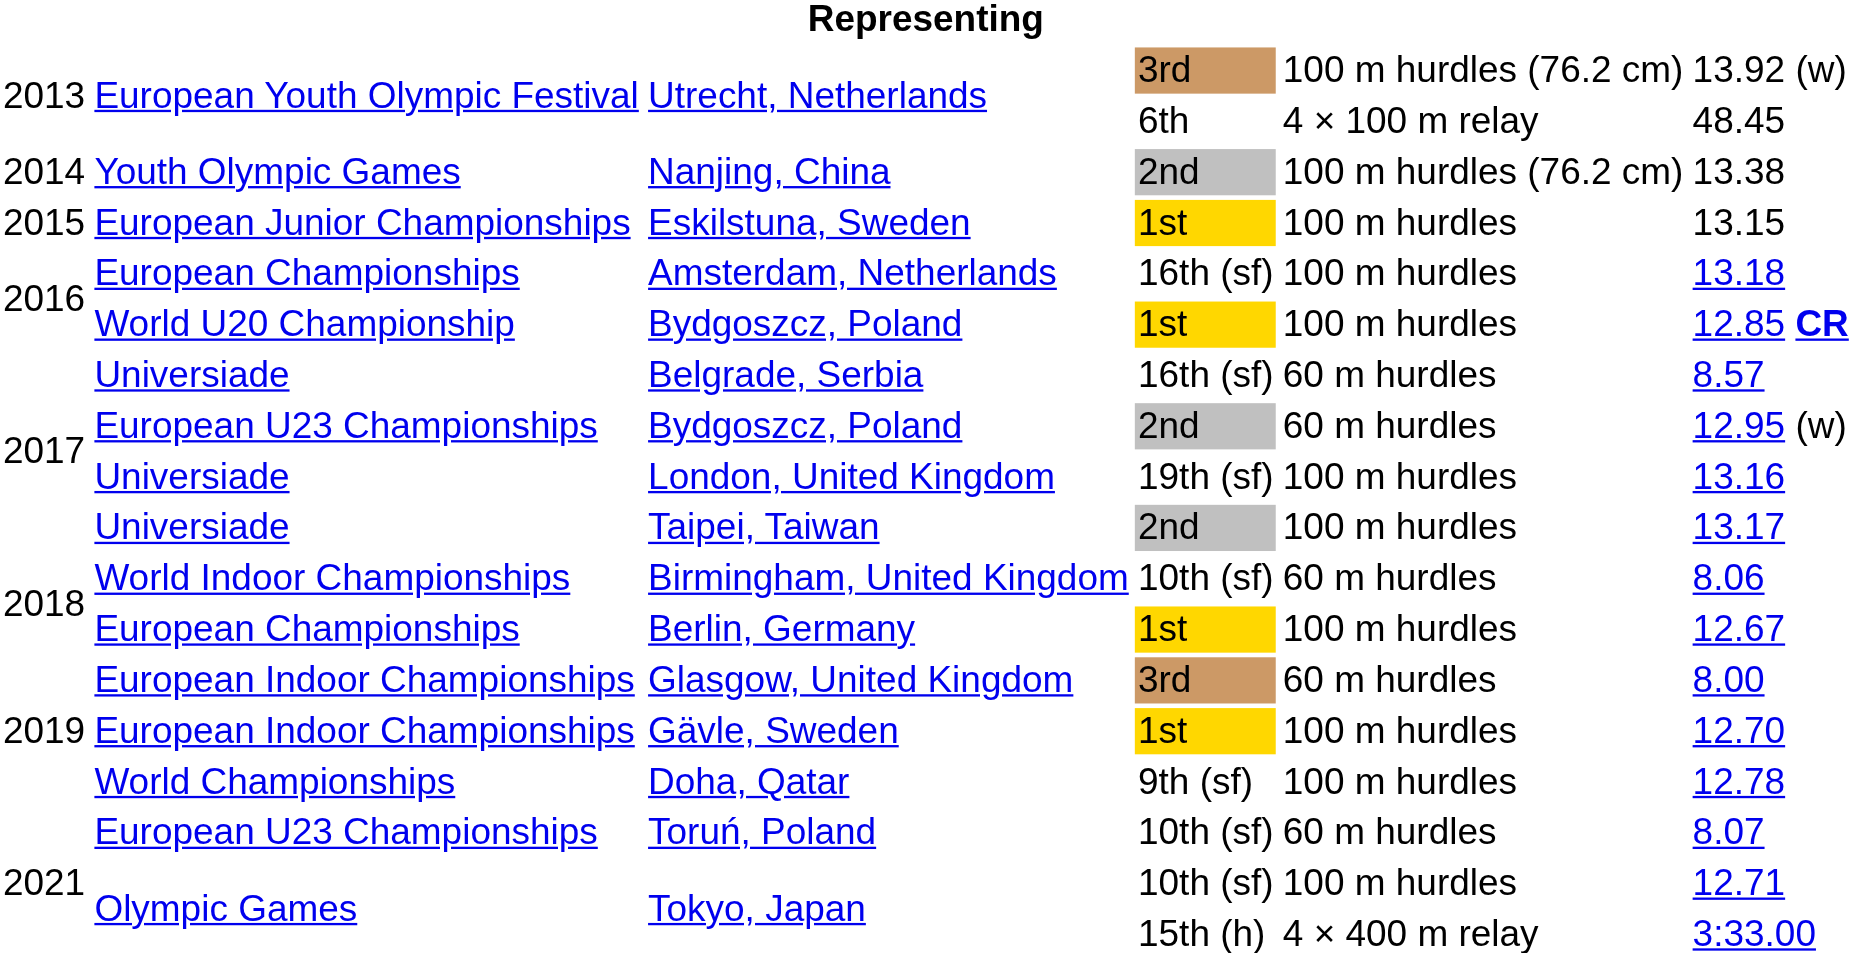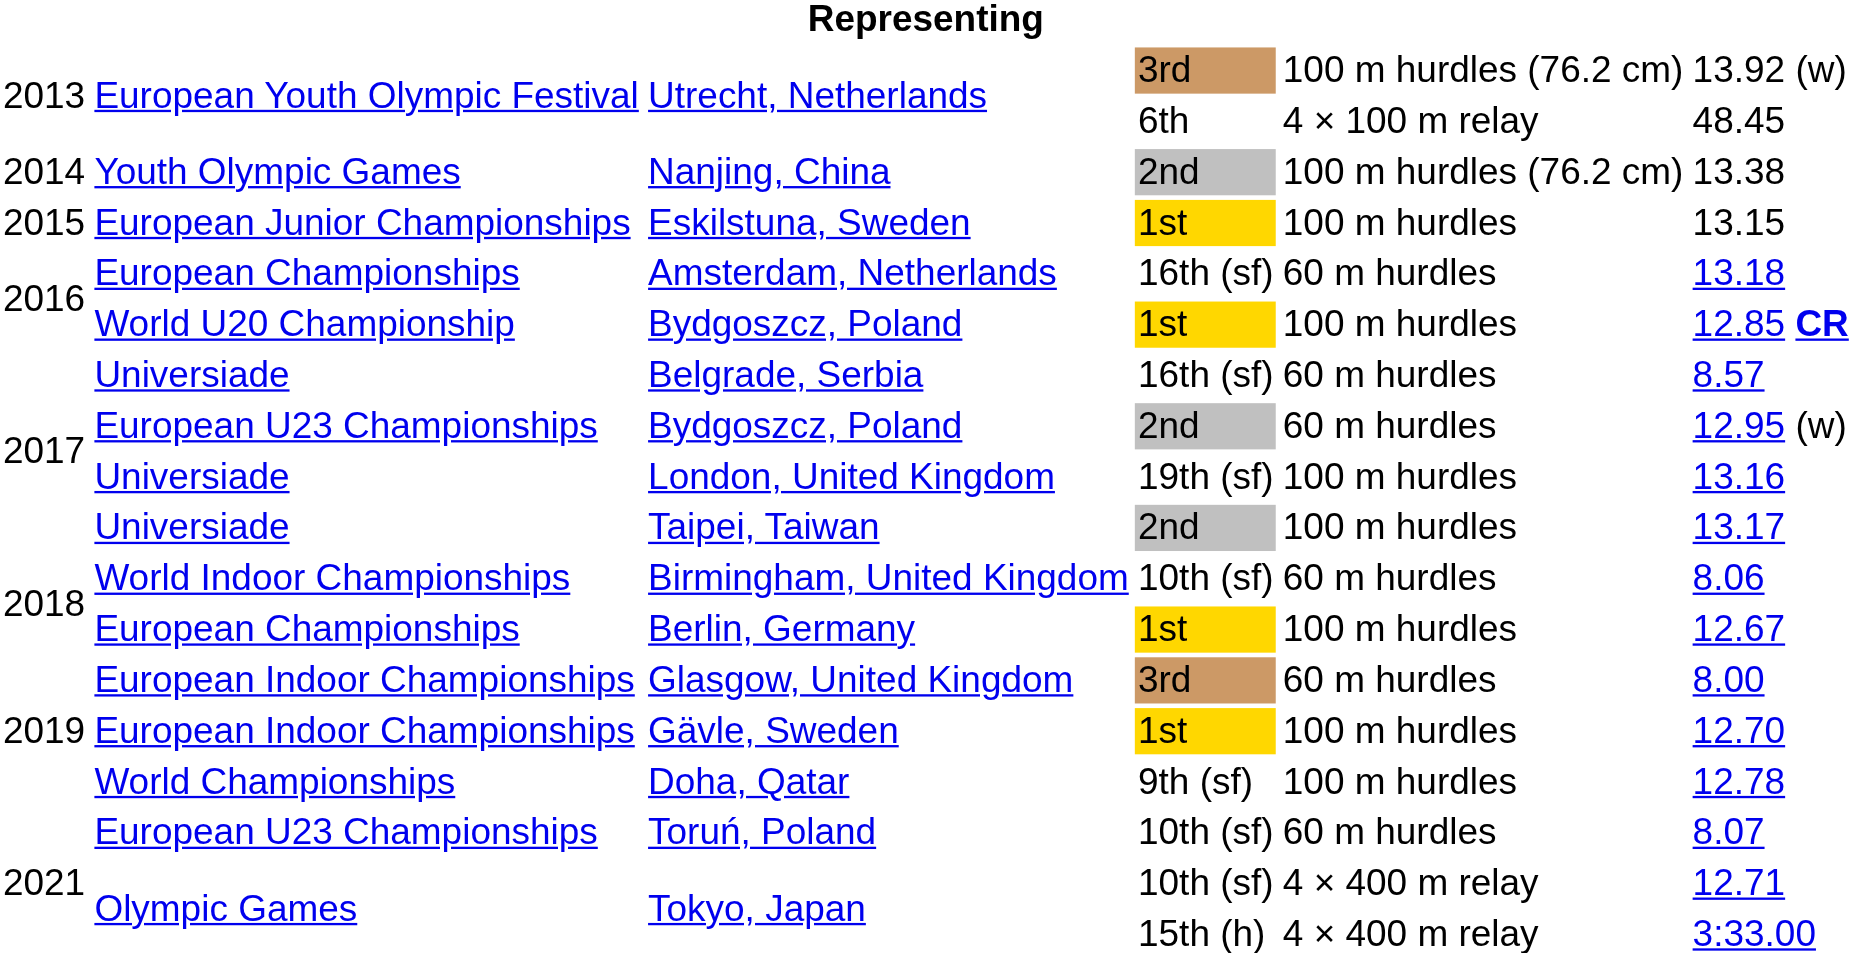 <table>
 <tr>
 <th colspan="6">Representing </th>
 </tr>
 <tr>
 <td rowspan=2>2013</td>
 <td rowspan=2><a href='#'>European Youth Olympic Festival</a></td>
 <td rowspan=2><a href='#'>Utrecht, Netherlands</a></td>
 <td bgcolor=cc9966>3rd</td>
 <td>100 m hurdles (76.2 cm)</td>
 <td>13.92 (w)</td>
 </tr>
 <tr>
 <td>6th</td>
 <td>4 × 100 m relay</td>
 <td>48.45</td>
 </tr>
 <tr>
 <td>2014</td>
 <td><a href='#'>Youth Olympic Games</a></td>
 <td><a href='#'>Nanjing, China</a></td>
 <td bgcolor=silver>2nd</td>
 <td>100 m hurdles (76.2 cm)</td>
 <td>13.38</td>
 </tr>
 <tr>
 <td>2015</td>
 <td><a href='#'>European Junior Championships</a></td>
 <td><a href='#'>Eskilstuna, Sweden</a></td>
 <td bgcolor=gold>1st</td>
 <td>100 m hurdles</td>
 <td>13.15</td>
 </tr>
 <tr>
 <td rowspan=2>2016</td>
 <td><a href='#'>European Championships</a></td>
 <td><a href='#'>Amsterdam, Netherlands</a></td>
 <td>16th (sf)</td>
-<td>100 m hurdles</td>
+<td>60 m hurdles</td>
 <td><a href='#'>13.18</a></td>
 </tr>
 <tr>
 <td><a href='#'>World U20 Championship</a></td>
 <td><a href='#'>Bydgoszcz, Poland</a></td>
 <td bgcolor=gold>1st</td>
 <td>100 m hurdles</td>
 <td><a href='#'>12.85</a> <strong><a href='#'>CR</a></strong></td>
 </tr>
 <tr>
 <td rowspan=4>2017</td>
 <td><a href='#'>Universiade</a></td>
 <td><a href='#'>Belgrade, Serbia</a></td>
 <td>16th (sf)</td>
 <td>60 m hurdles</td>
 <td><a href='#'>8.57</a></td>
 </tr>
 <tr>
 <td><a href='#'>European U23 Championships</a></td>
 <td><a href='#'>Bydgoszcz, Poland</a></td>
 <td bgcolor=silver>2nd</td>
 <td>60 m hurdles</td>
 <td><a href='#'>12.95</a> (w)</td>
 </tr>
 <tr>
 <td><a href='#'>Universiade</a></td>
 <td><a href='#'>London, United Kingdom</a></td>
 <td>19th (sf)</td>
 <td>100 m hurdles</td>
 <td><a href='#'>13.16</a></td>
 </tr>
 <tr>
 <td><a href='#'>Universiade</a></td>
 <td><a href='#'>Taipei, Taiwan</a></td>
 <td bgcolor=silver>2nd</td>
 <td>100 m hurdles</td>
 <td><a href='#'>13.17</a></td>
 </tr>
 <tr>
 <td rowspan=2>2018</td>
 <td><a href='#'>World Indoor Championships</a></td>
 <td><a href='#'>Birmingham, United Kingdom</a></td>
 <td>10th (sf)</td>
 <td>60 m hurdles</td>
 <td><a href='#'>8.06</a></td>
 </tr>
 <tr>
 <td><a href='#'>European Championships</a></td>
 <td><a href='#'>Berlin, Germany</a></td>
 <td bgcolor=gold>1st</td>
 <td>100 m hurdles</td>
 <td><a href='#'>12.67</a></td>
 </tr>
 <tr>
 <td rowspan=3>2019</td>
 <td><a href='#'>European Indoor Championships</a></td>
 <td><a href='#'>Glasgow, United Kingdom</a></td>
 <td bgcolor=cc9966>3rd</td>
 <td>60 m hurdles</td>
 <td><a href='#'>8.00</a></td>
 </tr>
 <tr>
 <td><a href='#'>European Indoor Championships</a></td>
 <td><a href='#'>Gävle, Sweden</a></td>
 <td bgcolor=gold>1st</td>
 <td>100 m hurdles</td>
 <td><a href='#'>12.70</a></td>
 </tr>
 <tr>
 <td><a href='#'>World Championships</a></td>
 <td><a href='#'>Doha, Qatar</a></td>
 <td>9th (sf)</td>
 <td>100 m hurdles</td>
 <td><a href='#'>12.78</a></td>
 </tr>
 <tr>
 <td rowspan=3>2021</td>
 <td><a href='#'>European U23 Championships</a></td>
 <td><a href='#'>Toruń, Poland</a></td>
 <td>10th (sf)</td>
 <td>60 m hurdles</td>
 <td><a href='#'>8.07</a></td>
 </tr>
 <tr>
 <td rowspan=2><a href='#'>Olympic Games</a></td>
 <td rowspan=2><a href='#'>Tokyo, Japan</a></td>
 <td>10th (sf)</td>
-<td>100 m hurdles</td>
+<td>4 × 400 m relay</td>
 <td><a href='#'>12.71</a></td>
 </tr>
 <tr>
 <td>15th (h)</td>
 <td>4 × 400 m relay</td>
 <td><a href='#'>3:33.00</a></td>
 </tr>
 </table>
